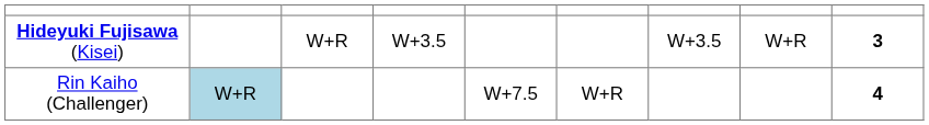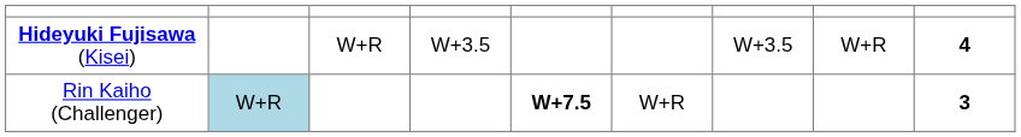 <table class="toccolours" border="1" cellpadding="4" cellspacing="0" style="border-collapse: collapse; margin:0;">
 <tr>
 <th width=150></th>
 <th width=70></th>
 <th width=70></th>
 <th width=70></th>
 <th width=70></th>
 <th width=70></th>
 <th width=70></th>
 <th width=70></th>
 <th width=70></th>
 </tr>
 <tr align=center>
 <td><strong><a href='#'>Hideyuki Fujisawa</a></strong> (<a href='#'>Kisei</a>)</td>
 <td></td>
 <td>W+R</td>
 <td>W+3.5</td>
 <td></td>
 <td></td>
 <td>W+3.5</td>
 <td>W+R</td>
-<td><strong>3</strong></td>
+<td><strong>4</strong></td>
 </tr>
 <tr align=center>
 <td><a href='#'>Rin Kaiho</a> (Challenger)</td>
 <td style="background: lightblue;">W+R</td>
 <td></td>
 <td></td>
-<td>W+7.5</td>
+<td><strong>W+7.5</strong></td>
 <td>W+R</td>
 <td></td>
 <td></td>
-<td><strong>4</strong></td>
+<td><strong>3</strong></td>
 </tr>
 </table>
